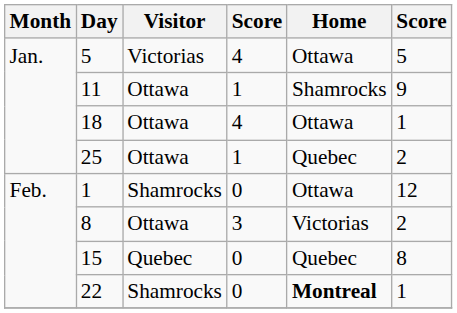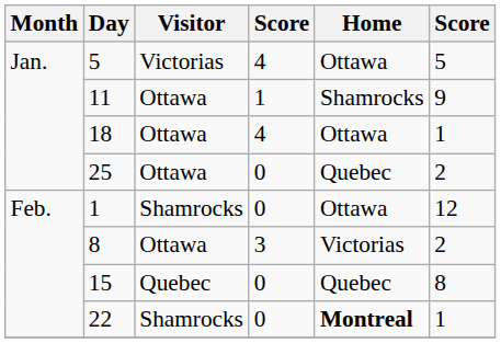 <table class="wikitable">
 <tr>
 <th>Month</th>
 <th>Day</th>
 <th>Visitor</th>
 <th>Score</th>
 <th>Home</th>
 <th>Score</th>
 </tr>
 <tr>
 <td rowspan=4 valign=top>Jan.</td>
 <td>5</td>
 <td>Victorias</td>
 <td>4</td>
 <td>Ottawa</td>
 <td>5</td>
 </tr>
 <tr>
 <td>11</td>
 <td>Ottawa</td>
 <td>1</td>
 <td>Shamrocks</td>
 <td>9</td>
 </tr>
 <tr>
 <td>18</td>
 <td>Ottawa</td>
 <td>4</td>
 <td>Ottawa</td>
 <td>1</td>
 </tr>
 <tr>
 <td>25</td>
 <td>Ottawa</td>
-<td>1</td>
+<td>0</td>
 <td>Quebec</td>
 <td>2</td>
 </tr>
 <tr>
 <td rowspan=4 valign=top>Feb.</td>
 <td>1</td>
 <td>Shamrocks</td>
 <td>0</td>
 <td>Ottawa</td>
 <td>12</td>
 </tr>
 <tr>
 <td>8</td>
 <td>Ottawa</td>
 <td>3</td>
 <td>Victorias</td>
 <td>2</td>
 </tr>
 <tr>
 <td>15</td>
 <td>Quebec</td>
 <td>0</td>
 <td>Quebec</td>
 <td>8</td>
 </tr>
 <tr>
 <td>22</td>
 <td>Shamrocks</td>
 <td>0</td>
 <td><strong>Montreal</strong></td>
 <td>1</td>
 </tr>
 <tr>
 </tr>
 </table>
